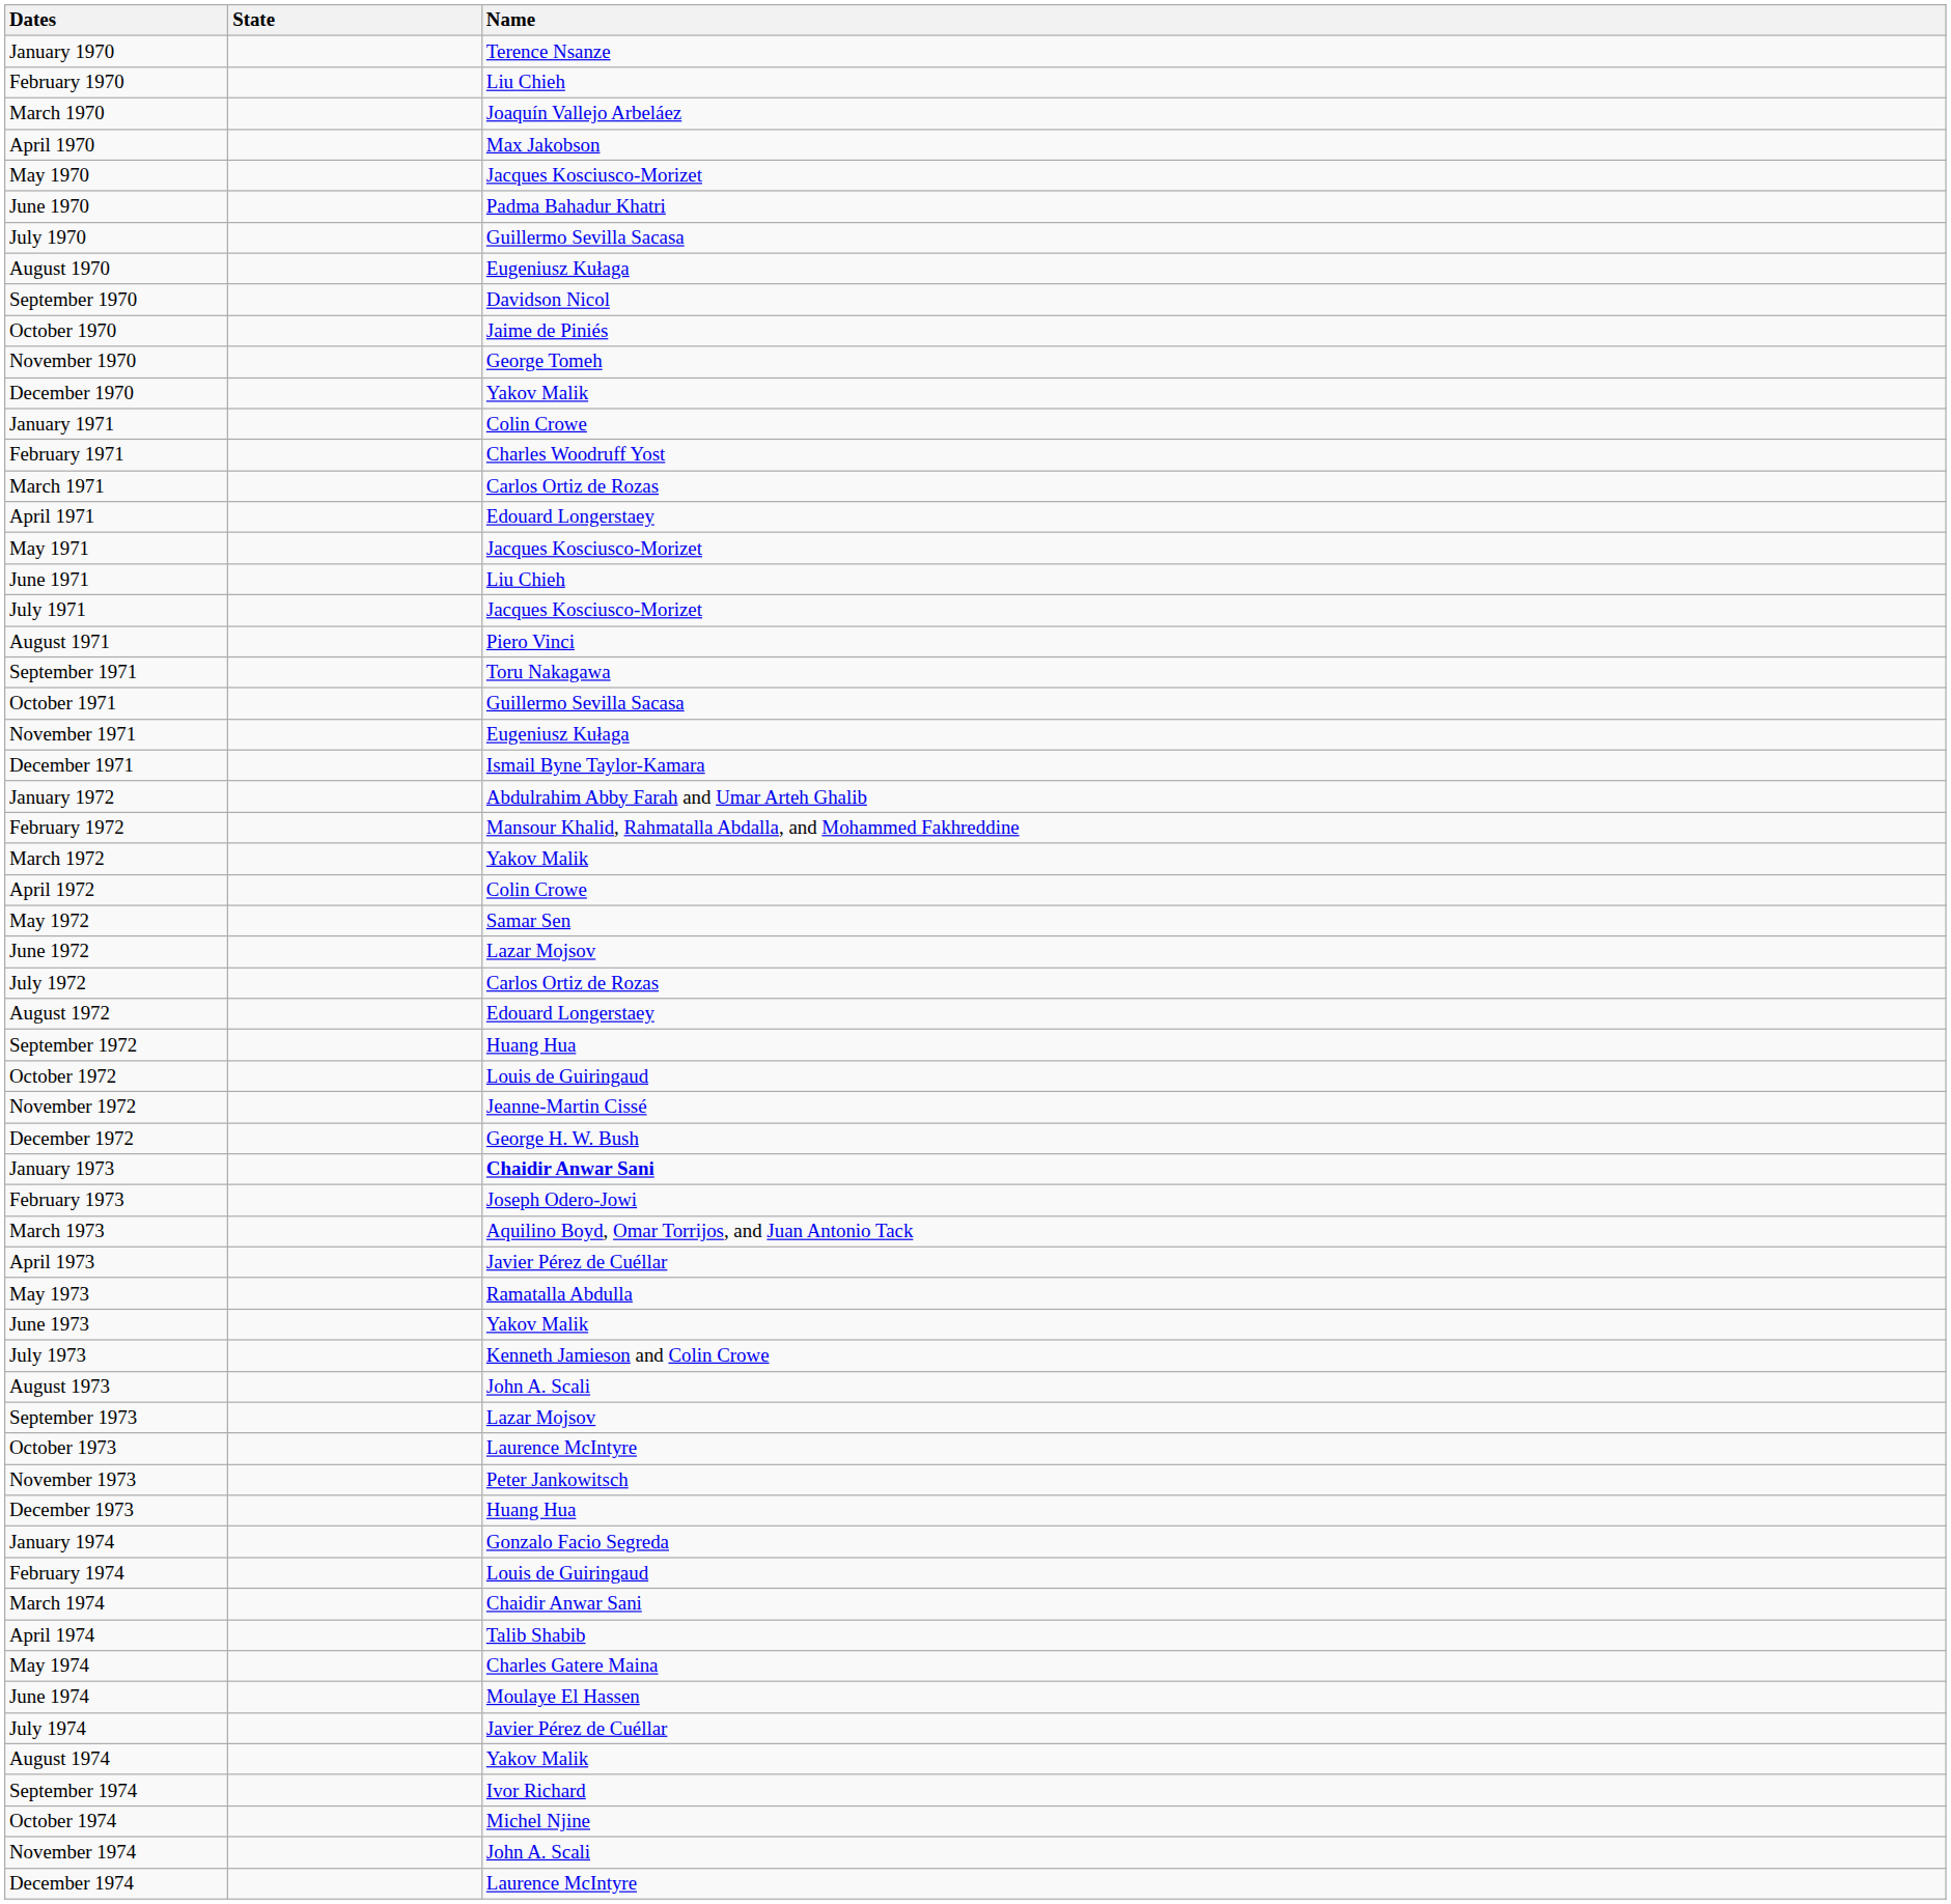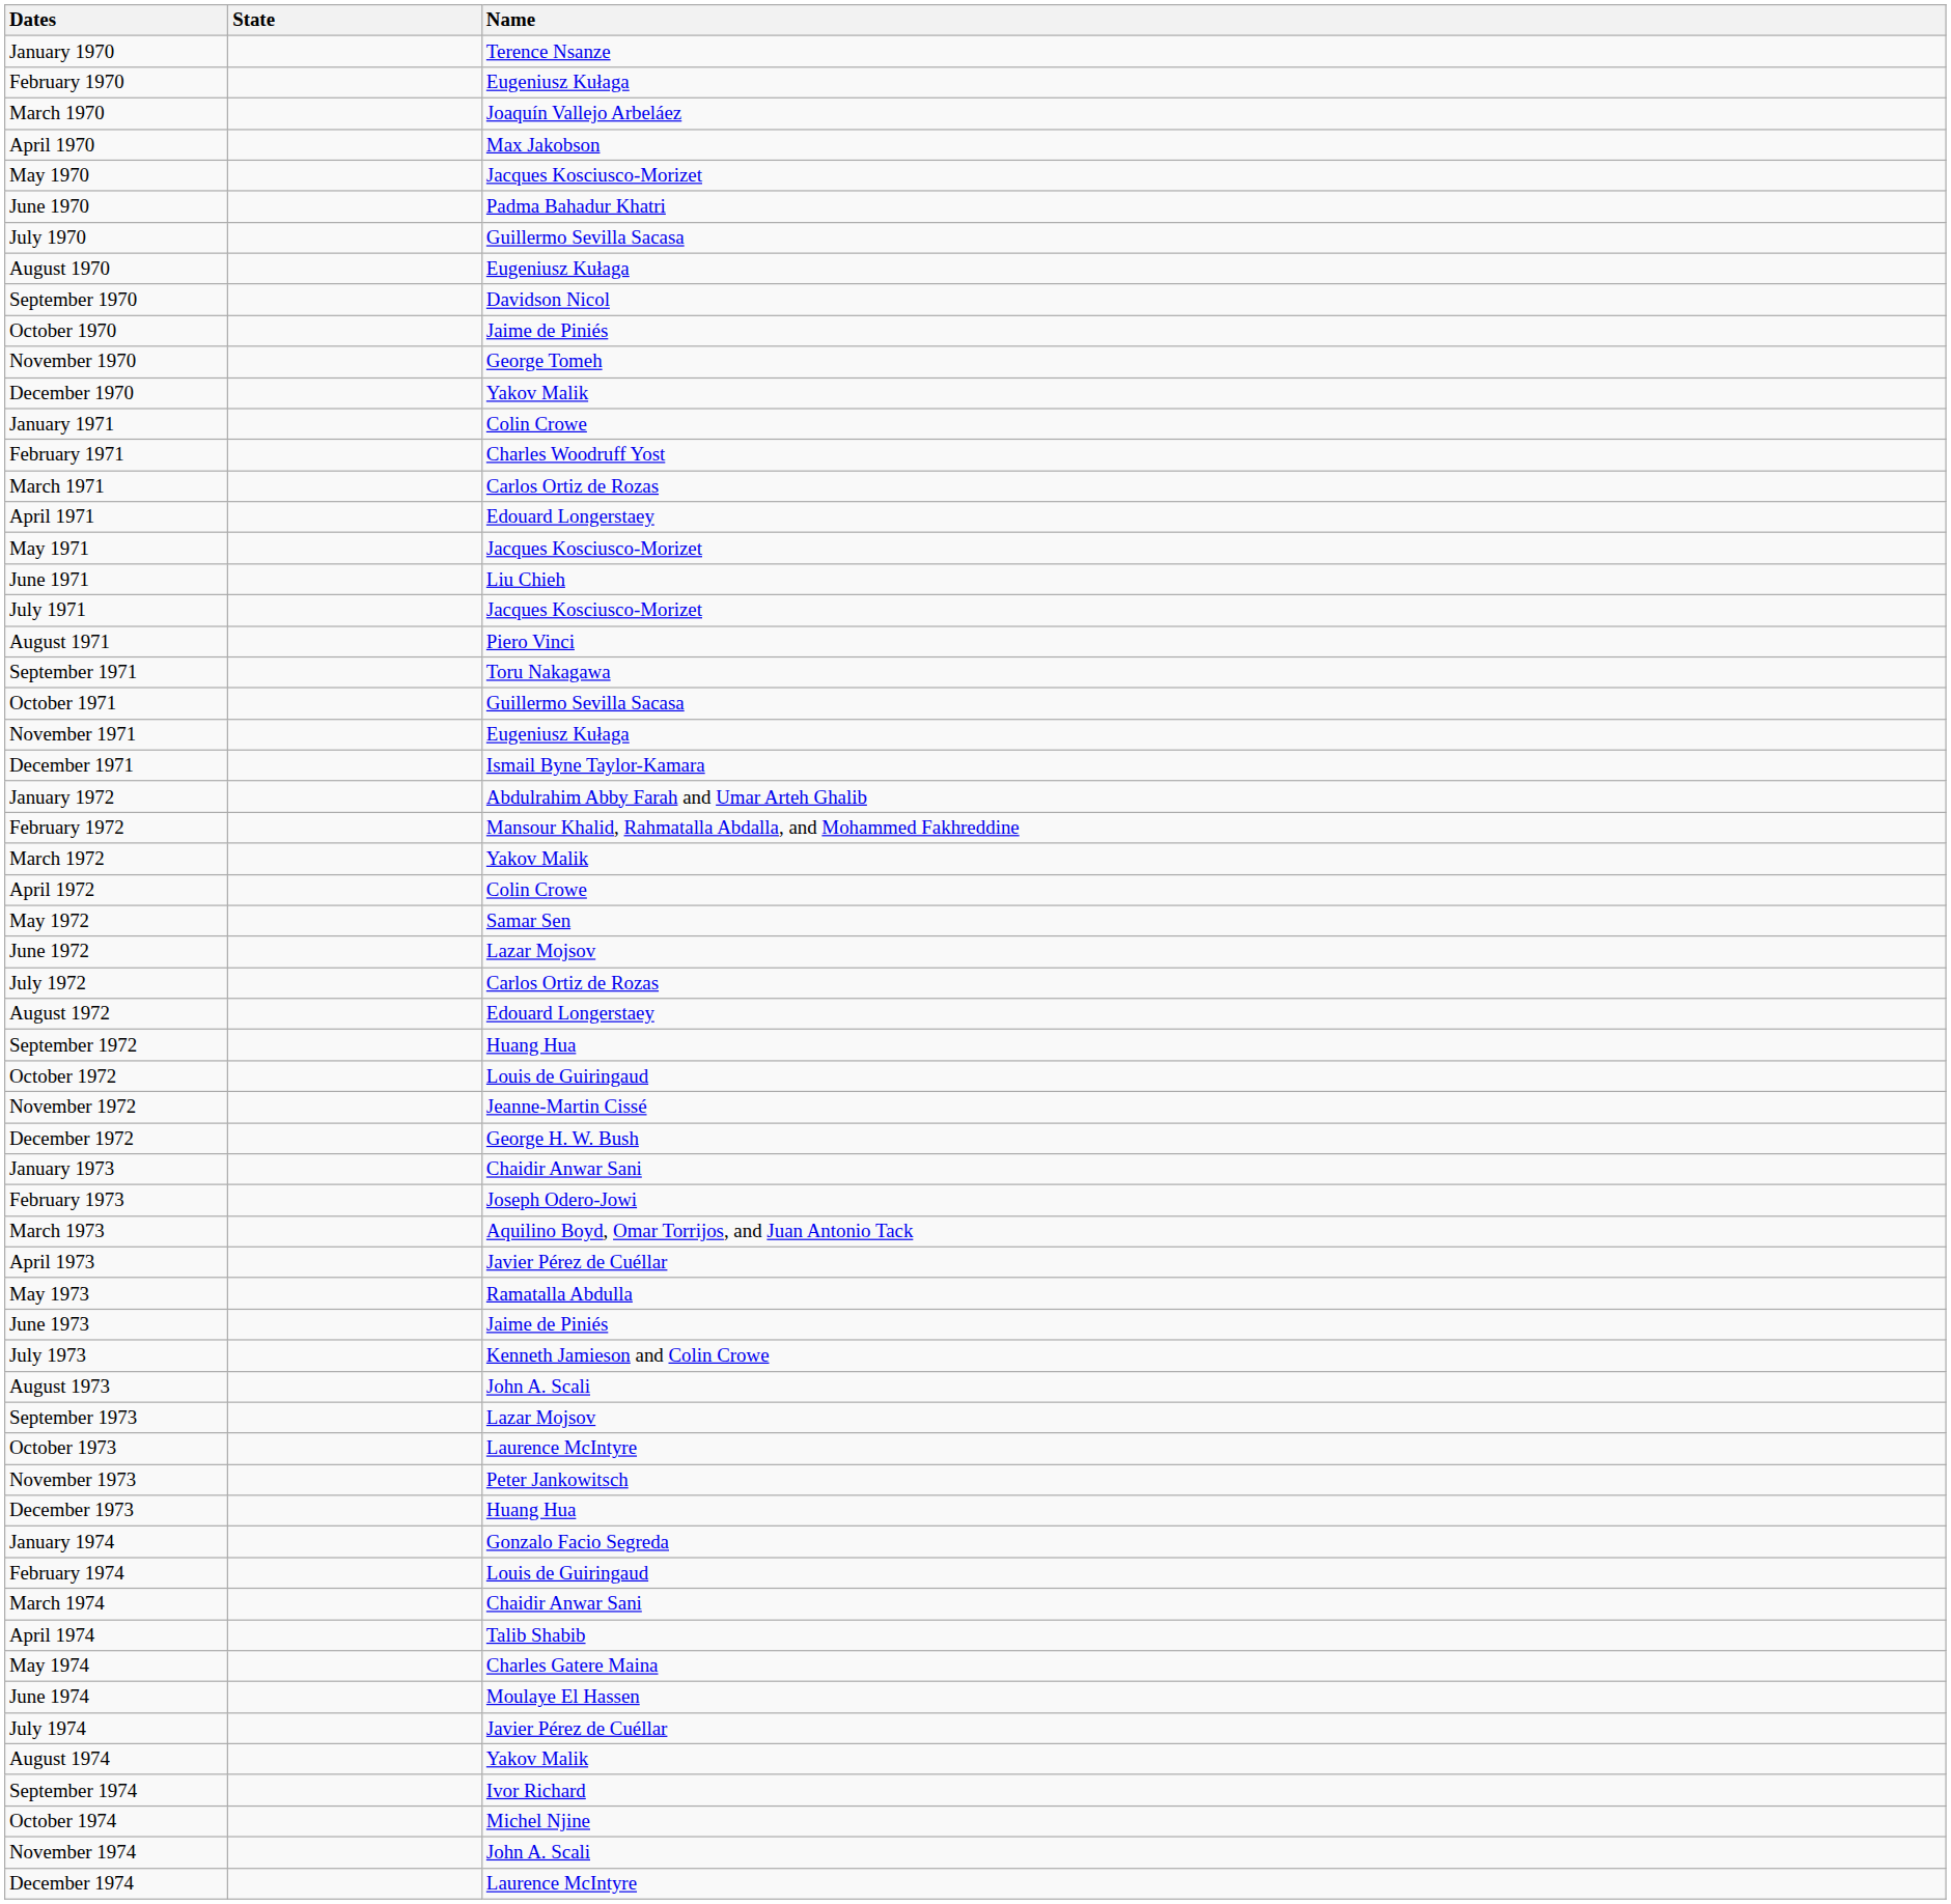 <table class="wikitable" width="80%">
 <tr>
 <th style="text-align:left;width:175px">Dates</th>
 <th style="text-align:left;width:200px">State</th>
 <th style="text-align:left;">Name</th>
 </tr>
 <tr>
 <td>January 1970</td>
 <td></td>
 <td><a href='#'>Terence Nsanze</a></td>
 </tr>
 <tr>
 <td>February 1970</td>
 <td></td>
-<td><a href='#'>Liu Chieh</a></td>
+<td><a href='#'>Eugeniusz Kułaga</a></td>
 </tr>
 <tr>
 <td>March 1970</td>
 <td></td>
 <td><a href='#'>Joaquín Vallejo Arbeláez</a></td>
 </tr>
 <tr>
 <td>April 1970</td>
 <td></td>
 <td><a href='#'>Max Jakobson</a></td>
 </tr>
 <tr>
 <td>May 1970</td>
 <td></td>
 <td><a href='#'>Jacques Kosciusco-Morizet</a></td>
 </tr>
 <tr>
 <td>June 1970</td>
 <td></td>
 <td><a href='#'>Padma Bahadur Khatri</a></td>
 </tr>
 <tr>
 <td>July 1970</td>
 <td></td>
 <td><a href='#'>Guillermo Sevilla Sacasa</a></td>
 </tr>
 <tr>
 <td>August 1970</td>
 <td></td>
 <td><a href='#'>Eugeniusz Kułaga</a></td>
 </tr>
 <tr>
 <td>September 1970</td>
 <td></td>
 <td><a href='#'>Davidson Nicol</a></td>
 </tr>
 <tr>
 <td>October 1970</td>
 <td></td>
 <td><a href='#'>Jaime de Piniés</a></td>
 </tr>
 <tr>
 <td>November 1970</td>
 <td></td>
 <td><a href='#'>George Tomeh</a></td>
 </tr>
 <tr>
 <td>December 1970</td>
 <td></td>
 <td><a href='#'>Yakov Malik</a></td>
 </tr>
 <tr>
 <td>January 1971</td>
 <td></td>
 <td><a href='#'>Colin Crowe</a></td>
 </tr>
 <tr>
 <td>February 1971</td>
 <td></td>
 <td><a href='#'>Charles Woodruff Yost</a></td>
 </tr>
 <tr>
 <td>March 1971</td>
 <td></td>
 <td><a href='#'>Carlos Ortiz de Rozas</a></td>
 </tr>
 <tr>
 <td>April 1971</td>
 <td></td>
 <td><a href='#'>Edouard Longerstaey</a></td>
 </tr>
 <tr>
 <td>May 1971</td>
 <td></td>
 <td><a href='#'>Jacques Kosciusco-Morizet</a></td>
 </tr>
 <tr>
 <td>June 1971</td>
 <td></td>
 <td><a href='#'>Liu Chieh</a></td>
 </tr>
 <tr>
 <td>July 1971</td>
 <td></td>
 <td><a href='#'>Jacques Kosciusco-Morizet</a></td>
 </tr>
 <tr>
 <td>August 1971</td>
 <td></td>
 <td><a href='#'>Piero Vinci</a></td>
 </tr>
 <tr>
 <td>September 1971</td>
 <td></td>
 <td><a href='#'>Toru Nakagawa</a></td>
 </tr>
 <tr>
 <td>October 1971</td>
 <td></td>
 <td><a href='#'>Guillermo Sevilla Sacasa</a></td>
 </tr>
 <tr>
 <td>November 1971</td>
 <td></td>
 <td><a href='#'>Eugeniusz Kułaga</a></td>
 </tr>
 <tr>
 <td>December 1971</td>
 <td></td>
 <td><a href='#'>Ismail Byne Taylor-Kamara</a></td>
 </tr>
 <tr>
 <td>January 1972</td>
 <td></td>
 <td><a href='#'>Abdulrahim Abby Farah</a> and <a href='#'>Umar Arteh Ghalib</a></td>
 </tr>
 <tr>
 <td>February 1972</td>
 <td></td>
 <td><a href='#'>Mansour Khalid</a>, <a href='#'>Rahmatalla Abdalla</a>, and <a href='#'>Mohammed Fakhreddine</a></td>
 </tr>
 <tr>
 <td>March 1972</td>
 <td></td>
 <td><a href='#'>Yakov Malik</a></td>
 </tr>
 <tr>
 <td>April 1972</td>
 <td></td>
 <td><a href='#'>Colin Crowe</a></td>
 </tr>
 <tr>
 <td>May 1972</td>
 <td></td>
 <td><a href='#'>Samar Sen</a></td>
 </tr>
 <tr>
 <td>June 1972</td>
 <td></td>
 <td><a href='#'>Lazar Mojsov</a></td>
 </tr>
 <tr>
 <td>July 1972</td>
 <td></td>
 <td><a href='#'>Carlos Ortiz de Rozas</a></td>
 </tr>
 <tr>
 <td>August 1972</td>
 <td></td>
 <td><a href='#'>Edouard Longerstaey</a></td>
 </tr>
 <tr>
 <td>September 1972</td>
 <td></td>
 <td><a href='#'>Huang Hua</a></td>
 </tr>
 <tr>
 <td>October 1972</td>
 <td></td>
 <td><a href='#'>Louis de Guiringaud</a></td>
 </tr>
 <tr>
 <td>November 1972</td>
 <td></td>
 <td><a href='#'>Jeanne-Martin Cissé</a></td>
 </tr>
 <tr>
 <td>December 1972</td>
 <td></td>
 <td><a href='#'>George H. W. Bush</a></td>
 </tr>
 <tr>
 <td>January 1973</td>
 <td></td>
-<td><strong><a href='#'>Chaidir Anwar Sani</a></strong></td>
+<td><a href='#'>Chaidir Anwar Sani</a></td>
 </tr>
 <tr>
 <td>February 1973</td>
 <td></td>
 <td><a href='#'>Joseph Odero-Jowi</a></td>
 </tr>
 <tr>
 <td>March 1973</td>
 <td></td>
 <td><a href='#'>Aquilino Boyd</a>, <a href='#'>Omar Torrijos</a>, and <a href='#'>Juan Antonio Tack</a></td>
 </tr>
 <tr>
 <td>April 1973</td>
 <td></td>
 <td><a href='#'>Javier Pérez de Cuéllar</a></td>
 </tr>
 <tr>
 <td>May 1973</td>
 <td></td>
 <td><a href='#'>Ramatalla Abdulla</a></td>
 </tr>
 <tr>
 <td>June 1973</td>
 <td></td>
-<td><a href='#'>Yakov Malik</a></td>
+<td><a href='#'>Jaime de Piniés</a></td>
 </tr>
 <tr>
 <td>July 1973</td>
 <td></td>
 <td><a href='#'>Kenneth Jamieson</a> and <a href='#'>Colin Crowe</a></td>
 </tr>
 <tr>
 <td>August 1973</td>
 <td></td>
 <td><a href='#'>John A. Scali</a></td>
 </tr>
 <tr>
 <td>September 1973</td>
 <td></td>
 <td><a href='#'>Lazar Mojsov</a></td>
 </tr>
 <tr>
 <td>October 1973</td>
 <td></td>
 <td><a href='#'>Laurence McIntyre</a></td>
 </tr>
 <tr>
 <td>November 1973</td>
 <td></td>
 <td><a href='#'>Peter Jankowitsch</a></td>
 </tr>
 <tr>
 <td>December 1973</td>
 <td></td>
 <td><a href='#'>Huang Hua</a></td>
 </tr>
 <tr>
 <td>January 1974</td>
 <td></td>
 <td><a href='#'>Gonzalo Facio Segreda</a></td>
 </tr>
 <tr>
 <td>February 1974</td>
 <td></td>
 <td><a href='#'>Louis de Guiringaud</a></td>
 </tr>
 <tr>
 <td>March 1974</td>
 <td></td>
 <td><a href='#'>Chaidir Anwar Sani</a></td>
 </tr>
 <tr>
 <td>April 1974</td>
 <td></td>
 <td><a href='#'>Talib Shabib</a></td>
 </tr>
 <tr>
 <td>May 1974</td>
 <td></td>
 <td><a href='#'>Charles Gatere Maina</a></td>
 </tr>
 <tr>
 <td>June 1974</td>
 <td></td>
 <td><a href='#'>Moulaye El Hassen</a></td>
 </tr>
 <tr>
 <td>July 1974</td>
 <td></td>
 <td><a href='#'>Javier Pérez de Cuéllar</a></td>
 </tr>
 <tr>
 <td>August 1974</td>
 <td></td>
 <td><a href='#'>Yakov Malik</a></td>
 </tr>
 <tr>
 <td>September 1974</td>
 <td></td>
 <td><a href='#'>Ivor Richard</a></td>
 </tr>
 <tr>
 <td>October 1974</td>
 <td></td>
 <td><a href='#'>Michel Njine</a></td>
 </tr>
 <tr>
 <td>November 1974</td>
 <td></td>
 <td><a href='#'>John A. Scali</a></td>
 </tr>
 <tr>
 <td>December 1974</td>
 <td></td>
 <td><a href='#'>Laurence McIntyre</a></td>
 </tr>
 </table>
